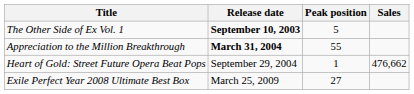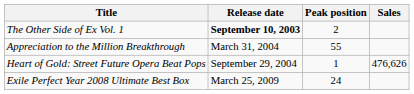 <table class="wikitable">
 <tr>
 <th>Title</th>
 <th>Release date</th>
 <th>Peak position</th>
 <th>Sales</th>
 </tr>
 <tr>
 <td><em>The Other Side of Ex Vol. 1</em></td>
 <td><strong>September 10, 2003</strong></td>
-<td align="center">5</td>
+<td align="center">2</td>
 <td></td>
 </tr>
 <tr>
 <td><em>Appreciation to the Million Breakthrough</em></td>
-<td><strong>March 31, 2004</strong></td>
+<td>March 31, 2004</td>
 <td align="center">55</td>
 <td></td>
 </tr>
 <tr>
 <td><em>Heart of Gold: Street Future Opera Beat Pops</em></td>
 <td>September 29, 2004</td>
 <td align="center">1</td>
-<td>476,662</td>
+<td>476,626</td>
 </tr>
 <tr>
 <td><em>Exile Perfect Year 2008 Ultimate Best Box</em></td>
 <td>March 25, 2009</td>
-<td align="center">27</td>
+<td align="center">24</td>
 <td></td>
 </tr>
 </table>
